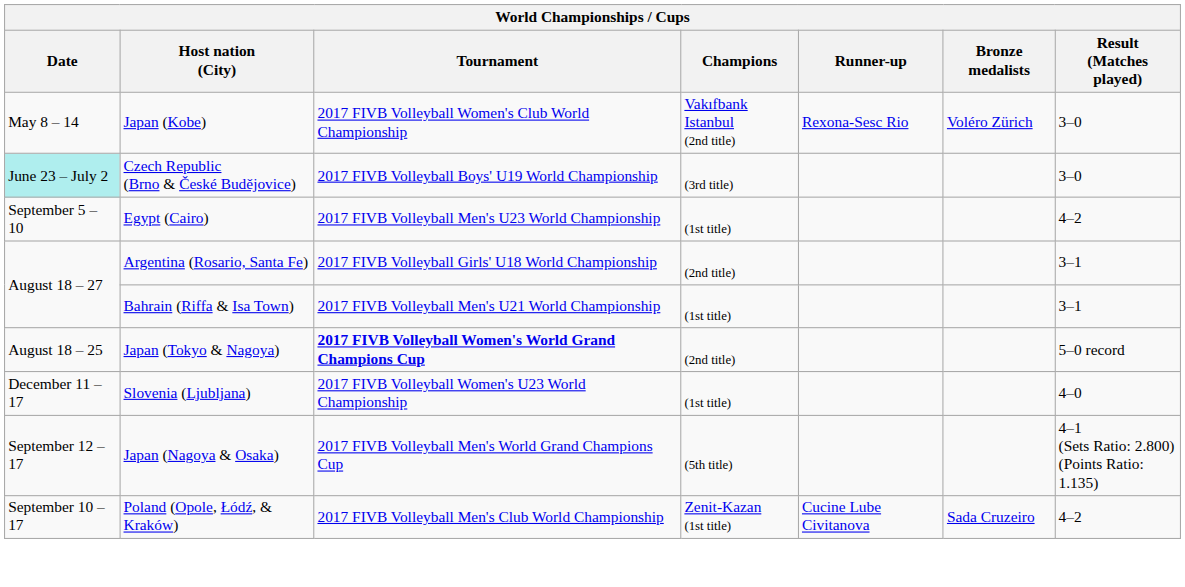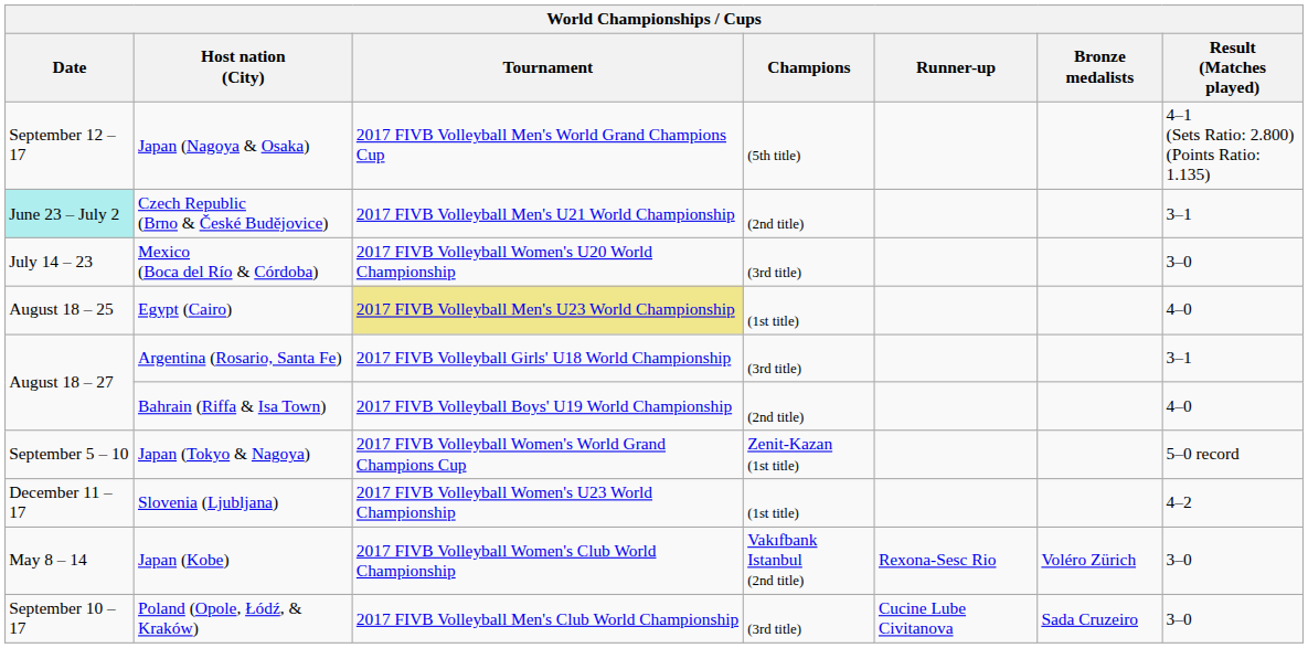 <table class="wikitable collapsible" width=1100 style="font-size:90%">
 <tr>
 <th colspan="7">World Championships / Cups</th>
 </tr>
 <tr>
 <th>Date</th>
 <th>Host nation<br>(City)</th>
 <th>Tournament</th>
 <th>Champions</th>
 <th>Runner-up</th>
 <th>Bronze medalists</th>
 <th>Result<br>(Matches<br>played)</th>
 </tr>
 <tr>
-<td>May 8 – 14</td>
-<td> <a href='#'>Japan</a> (<a href='#'>Kobe</a>)</td>
-<td><a href='#'>2017 FIVB Volleyball Women's Club World Championship</a></td>
-<td> <a href='#'>Vakıfbank Istanbul</a><br><small>(2nd title)</small></td>
-<td> <a href='#'>Rexona-Sesc Rio</a></td>
-<td> <a href='#'>Voléro Zürich</a></td>
-<td>3–0</td>
+<td>September 12 – 17</td>
+<td> <a href='#'>Japan</a> (<a href='#'>Nagoya</a> & <a href='#'>Osaka</a>)</td>
+<td><a href='#'>2017 FIVB Volleyball Men's World Grand Champions Cup</a></td>
+<td><br><small>(5th title)</small></td>
+<td></td>
+<td></td>
+<td>4–1<br>(Sets Ratio: 2.800)<br>(Points Ratio: 1.135)</td>
 </tr>
 <tr>
 <td style="background: paleturquoise;">June 23 – July 2</td>
 <td> <a href='#'>Czech Republic</a><br>(<a href='#'>Brno</a> & <a href='#'>České Budějovice</a>)</td>
-<td><a href='#'>2017 FIVB Volleyball Boys' U19 World Championship</a></td>
+<td><a href='#'>2017 FIVB Volleyball Men's U21 World Championship</a></td>
+<td><br><small>(2nd title)</small></td>
+<td></td>
+<td></td>
+<td>3–1</td>
+</tr>
+<tr>
+<td>July 14 – 23</td>
+<td> <a href='#'>Mexico</a><br>(<a href='#'>Boca del Río</a> & <a href='#'>Córdoba</a>)</td>
+<td><a href='#'>2017 FIVB Volleyball Women's U20 World Championship</a></td>
 <td><br><small>(3rd title)</small></td>
 <td></td>
 <td></td>
 <td>3–0</td>
 </tr>
 <tr>
-<td>September 5 – 10</td>
+<td>August 18 – 25</td>
 <td> <a href='#'>Egypt</a> (<a href='#'>Cairo</a>)</td>
-<td><a href='#'>2017 FIVB Volleyball Men's U23 World Championship</a></td>
+<td style="background: khaki;"><a href='#'>2017 FIVB Volleyball Men's U23 World Championship</a></td>
 <td><br><small>(1st title)</small></td>
 <td></td>
 <td></td>
-<td>4–2</td>
+<td>4–0</td>
 </tr>
 <tr>
 <td rowspan="2">August 18 – 27</td>
 <td> <a href='#'>Argentina</a> (<a href='#'>Rosario, Santa Fe</a>)</td>
 <td><a href='#'>2017 FIVB Volleyball Girls' U18 World Championship</a></td>
-<td><br><small>(2nd title)</small></td>
+<td><br><small>(3rd title)</small></td>
 <td></td>
 <td></td>
 <td>3–1</td>
 </tr>
 <tr>
 <td> <a href='#'>Bahrain</a> (<a href='#'>Riffa</a> & <a href='#'>Isa Town</a>)</td>
-<td><a href='#'>2017 FIVB Volleyball Men's U21 World Championship</a></td>
-<td><br><small>(1st title)</small></td>
+<td><a href='#'>2017 FIVB Volleyball Boys' U19 World Championship</a></td>
+<td><br><small>(2nd title)</small></td>
 <td></td>
 <td></td>
-<td>3–1</td>
+<td>4–0</td>
 </tr>
 <tr>
-<td>August 18 – 25</td>
+<td>September 5 – 10</td>
 <td> <a href='#'>Japan</a> (<a href='#'>Tokyo</a> & <a href='#'>Nagoya</a>)</td>
-<td><strong><a href='#'>2017 FIVB Volleyball Women's World Grand Champions Cup</a></strong></td>
-<td><br><small>(2nd title)</small></td>
+<td><a href='#'>2017 FIVB Volleyball Women's World Grand Champions Cup</a></td>
+<td> <a href='#'>Zenit-Kazan</a><br><small>(1st title)</small></td>
 <td></td>
 <td></td>
 <td>5–0 record</td>
 </tr>
 <tr>
 <td>December 11 – 17</td>
 <td> <a href='#'>Slovenia</a> (<a href='#'>Ljubljana</a>)</td>
 <td><a href='#'>2017 FIVB Volleyball Women's U23 World Championship</a></td>
 <td><br><small>(1st title)</small></td>
 <td></td>
 <td></td>
-<td>4–0</td>
+<td>4–2</td>
 </tr>
 <tr>
-<td>September 12 – 17</td>
-<td> <a href='#'>Japan</a> (<a href='#'>Nagoya</a> & <a href='#'>Osaka</a>)</td>
-<td><a href='#'>2017 FIVB Volleyball Men's World Grand Champions Cup</a></td>
-<td><br><small>(5th title)</small></td>
-<td></td>
-<td></td>
-<td>4–1<br>(Sets Ratio: 2.800)<br>(Points Ratio: 1.135)</td>
+<td>May 8 – 14</td>
+<td> <a href='#'>Japan</a> (<a href='#'>Kobe</a>)</td>
+<td><a href='#'>2017 FIVB Volleyball Women's Club World Championship</a></td>
+<td> <a href='#'>Vakıfbank Istanbul</a><br><small>(2nd title)</small></td>
+<td> <a href='#'>Rexona-Sesc Rio</a></td>
+<td> <a href='#'>Voléro Zürich</a></td>
+<td>3–0</td>
 </tr>
 <tr>
 <td>September 10 – 17</td>
 <td> <a href='#'>Poland</a> (<a href='#'>Opole</a>, <a href='#'>Łódź</a>, & <a href='#'>Kraków</a>)</td>
 <td><a href='#'>2017 FIVB Volleyball Men's Club World Championship</a></td>
-<td> <a href='#'>Zenit-Kazan</a><br><small>(1st title)</small></td>
+<td><br><small>(3rd title)</small></td>
 <td> <a href='#'>Cucine Lube Civitanova</a></td>
 <td> <a href='#'>Sada Cruzeiro</a></td>
-<td>4–2</td>
+<td>3–0</td>
 </tr>
 </table>
